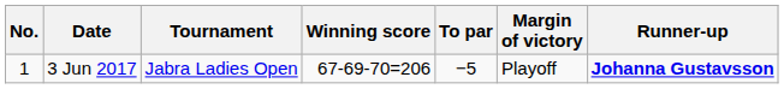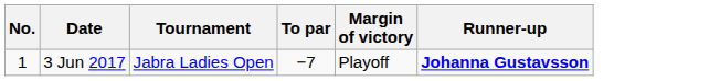 <table class="wikitable" style="font-size:95%;">
 <tr>
 <th>No.</th>
 <th>Date</th>
 <th>Tournament</th>
-<th>Winning score</th>
 <th>To par</th>
 <th>Margin<br>of victory</th>
 <th>Runner-up</th>
 </tr>
 <tr>
 <td align=center>1</td>
 <td align=right>3 Jun <a href='#'>2017</a></td>
 <td><a href='#'>Jabra Ladies Open</a></td>
-<td align=right>67-69-70=206</td>
-<td align=center>−5</td>
+<td align=center>−7</td>
 <td>Playoff</td>
 <td><strong> <a href='#'>Johanna Gustavsson</a></strong></td>
 </tr>
 </table>
